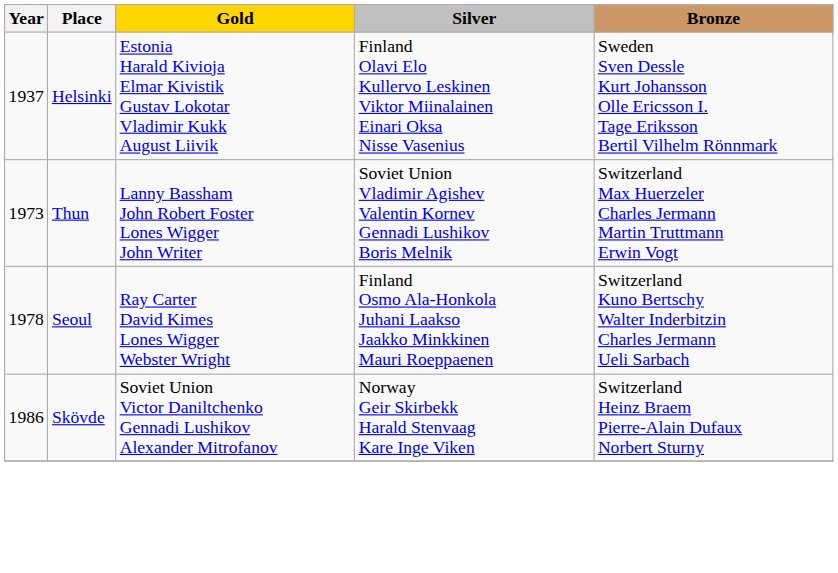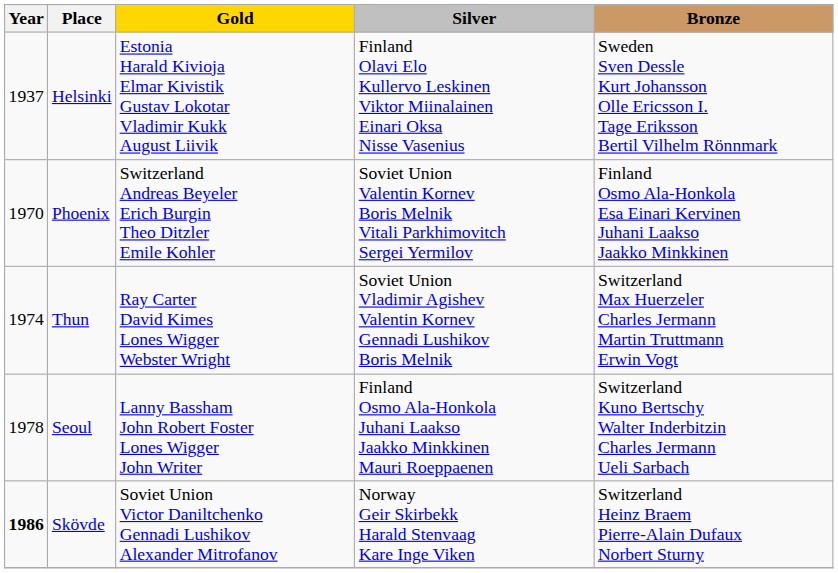 <table class="wikitable">
 <tr>
 <th>Year</th>
 <th>Place</th>
 <th style="background:gold"    width="210">Gold</th>
 <th style="background:silver"  width="210">Silver</th>
 <th style="background:#cc9966" width="210">Bronze</th>
 </tr>
 <tr>
 <td>1937</td>
 <td> <a href='#'>Helsinki</a></td>
 <td> <a href='#'>Estonia</a><br><a href='#'>Harald Kivioja</a><br><a href='#'>Elmar Kivistik</a><br><a href='#'>Gustav Lokotar</a><br><a href='#'>Vladimir Kukk</a><br><a href='#'>August Liivik</a></td>
 <td> Finland<br><a href='#'>Olavi Elo</a><br><a href='#'>Kullervo Leskinen</a><br><a href='#'>Viktor Miinalainen</a><br><a href='#'>Einari Oksa</a><br><a href='#'>Nisse Vasenius</a></td>
 <td> Sweden<br><a href='#'>Sven Dessle</a><br><a href='#'>Kurt Johansson</a><br><a href='#'>Olle Ericsson I.</a><br><a href='#'>Tage Eriksson</a><br><a href='#'>Bertil Vilhelm Rönnmark</a></td>
 </tr>
 <tr>
-<td>1973</td>
+<td>1970</td>
+<td> <a href='#'>Phoenix</a></td>
+<td> Switzerland<br><a href='#'>Andreas Beyeler</a><br><a href='#'>Erich Burgin</a><br><a href='#'>Theo Ditzler</a><br><a href='#'>Emile Kohler</a></td>
+<td> Soviet Union<br><a href='#'>Valentin Kornev</a><br><a href='#'>Boris Melnik</a><br><a href='#'>Vitali Parkhimovitch</a><br><a href='#'>Sergei Yermilov</a></td>
+<td> Finland<br><a href='#'>Osmo Ala-Honkola</a><br><a href='#'>Esa Einari Kervinen</a><br><a href='#'>Juhani Laakso</a><br><a href='#'>Jaakko Minkkinen</a></td>
+</tr>
+<tr>
+<td>1974</td>
 <td> <a href='#'>Thun</a></td>
-<td><br><a href='#'>Lanny Bassham</a><br><a href='#'>John Robert Foster</a><br><a href='#'>Lones Wigger</a><br><a href='#'>John Writer</a></td>
+<td><br><a href='#'>Ray Carter</a><br><a href='#'>David Kimes</a><br><a href='#'>Lones Wigger</a><br><a href='#'>Webster Wright</a></td>
 <td> Soviet Union<br><a href='#'>Vladimir Agishev</a><br><a href='#'>Valentin Kornev</a><br><a href='#'>Gennadi Lushikov</a><br><a href='#'>Boris Melnik</a></td>
 <td> Switzerland<br><a href='#'>Max Huerzeler</a><br><a href='#'>Charles Jermann</a><br><a href='#'>Martin Truttmann</a><br><a href='#'>Erwin Vogt</a></td>
 </tr>
 <tr>
 <td>1978</td>
 <td> <a href='#'>Seoul</a></td>
-<td><br><a href='#'>Ray Carter</a><br><a href='#'>David Kimes</a><br><a href='#'>Lones Wigger</a><br><a href='#'>Webster Wright</a></td>
+<td><br><a href='#'>Lanny Bassham</a><br><a href='#'>John Robert Foster</a><br><a href='#'>Lones Wigger</a><br><a href='#'>John Writer</a></td>
 <td> Finland<br><a href='#'>Osmo Ala-Honkola</a><br><a href='#'>Juhani Laakso</a><br><a href='#'>Jaakko Minkkinen</a><br><a href='#'>Mauri Roeppaenen</a></td>
 <td> Switzerland<br><a href='#'>Kuno Bertschy</a><br><a href='#'>Walter Inderbitzin</a><br><a href='#'>Charles Jermann</a><br><a href='#'>Ueli Sarbach</a></td>
 </tr>
 <tr>
-<td>1986</td>
+<td><strong>1986</strong></td>
 <td> <a href='#'>Skövde</a></td>
 <td> Soviet Union<br><a href='#'>Victor Daniltchenko</a><br><a href='#'>Gennadi Lushikov</a><br><a href='#'>Alexander Mitrofanov</a></td>
 <td> Norway<br><a href='#'>Geir Skirbekk</a><br><a href='#'>Harald Stenvaag</a><br><a href='#'>Kare Inge Viken</a></td>
 <td> Switzerland<br><a href='#'>Heinz Braem</a><br><a href='#'>Pierre-Alain Dufaux</a><br><a href='#'>Norbert Sturny</a></td>
 </tr>
 <tr>
 </tr>
 </table>
